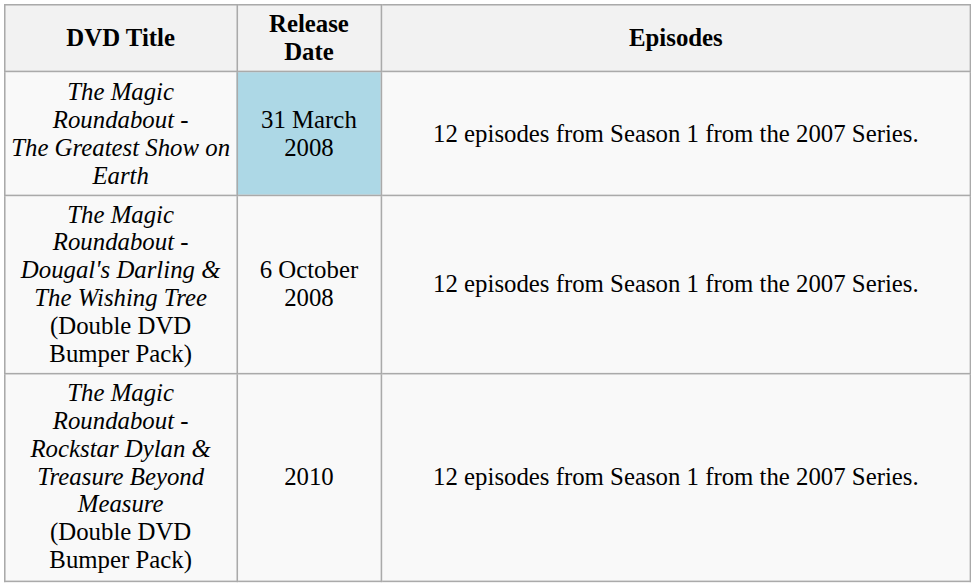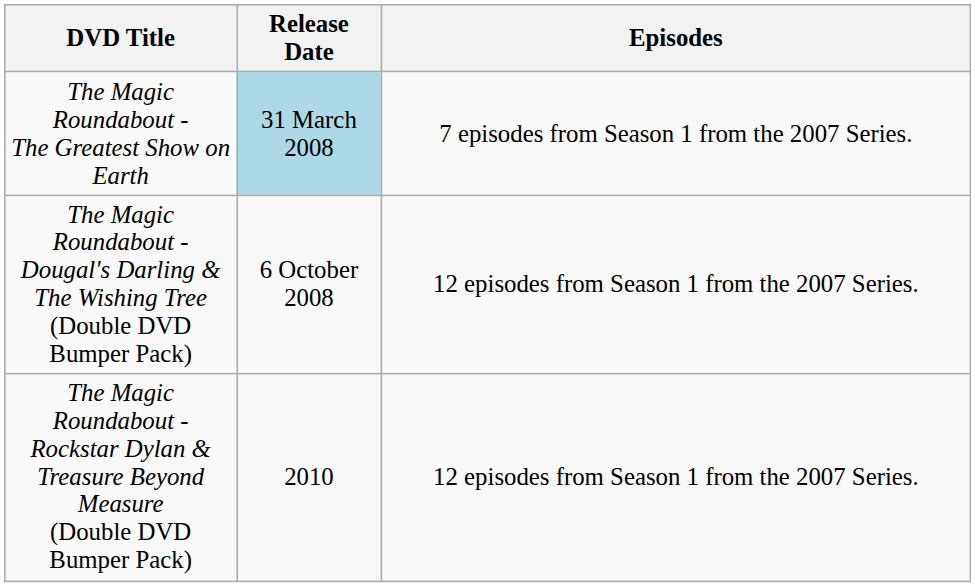 <table class="wikitable" style="text-align:center; width:100%;">
 <tr>
 <th style="width:24%;">DVD Title</th>
 <th style="width:15%;">Release Date</th>
 <th>Episodes</th>
 </tr>
 <tr>
 <td><em>The Magic Roundabout -<br>The Greatest Show on Earth</em></td>
 <td style = "background: lightblue; text-align:center;">31 March 2008</td>
-<td style = "text-align:center;">12 episodes from Season 1 from the 2007 Series.<br></td>
+<td style = "text-align:center;">7 episodes from Season 1 from the 2007 Series.<br></td>
 </tr>
 <tr>
 <td><em>The Magic Roundabout -<br>Dougal's Darling &<br>The Wishing Tree</em><br>(Double DVD Bumper Pack)</td>
 <td style = "text-align:center;">6 October 2008</td>
 <td style = "text-align:center;">12 episodes from Season 1 from the 2007 Series.<br></td>
 </tr>
 <tr>
 <td><em>The Magic Roundabout -<br>Rockstar Dylan &<br>Treasure Beyond Measure</em><br>(Double DVD Bumper Pack)</td>
 <td style = "text-align:center;">2010</td>
 <td style = "text-align:center;">12 episodes from Season 1 from the 2007 Series.<br></td>
 </tr>
 </table>
